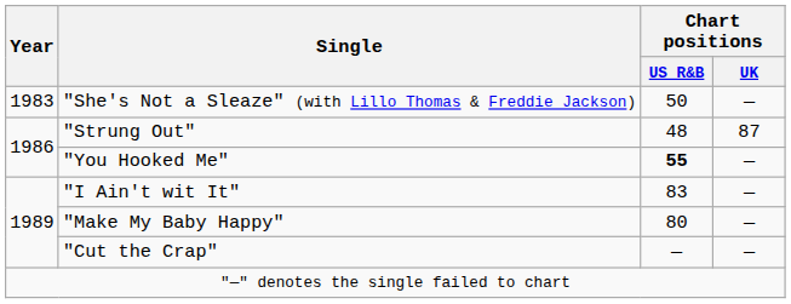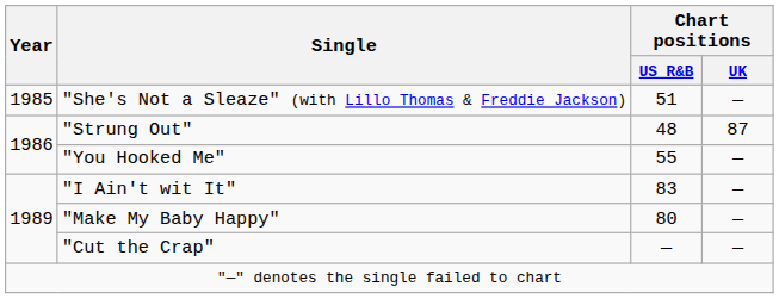 <table class="wikitable">
 <tr>
 <th rowspan="2">Year</th>
 <th rowspan="2">Single</th>
 <th colspan="2">Chart positions</th>
 </tr>
 <tr>
 <th style="width:45px;"><small><a href='#'>US R&B</a></small><br></th>
 <th style="width:45px;"><small><a href='#'>UK</a></small><br></th>
 </tr>
 <tr>
-<td rowspan="1">1983</td>
+<td rowspan="1">1985</td>
 <td>"She's Not a Sleaze" <small>(with <a href='#'>Lillo Thomas</a> & <a href='#'>Freddie Jackson</a>)</small></td>
-<td align=center>50</td>
+<td align=center>51</td>
 <td align=center>—</td>
 </tr>
 <tr>
 <td rowspan="2">1986</td>
 <td>"Strung Out"</td>
 <td align=center>48</td>
 <td align=center>87</td>
 </tr>
 <tr>
 <td>"You Hooked Me"</td>
-<td align=center><strong>55</strong></td>
+<td align=center>55</td>
 <td align=center>—</td>
 </tr>
 <tr>
 <td rowspan="3">1989</td>
 <td>"I Ain't wit It"</td>
 <td align=center>83</td>
 <td align=center>—</td>
 </tr>
 <tr>
 <td>"Make My Baby Happy"</td>
 <td align=center>80</td>
 <td align=center>—</td>
 </tr>
 <tr>
 <td>"Cut the Crap"</td>
 <td align=center>—</td>
 <td align=center>—</td>
 </tr>
 <tr>
 <td style="text-align:center;" colspan="5"><small>"—" denotes the single failed to chart</small></td>
 </tr>
 </table>
